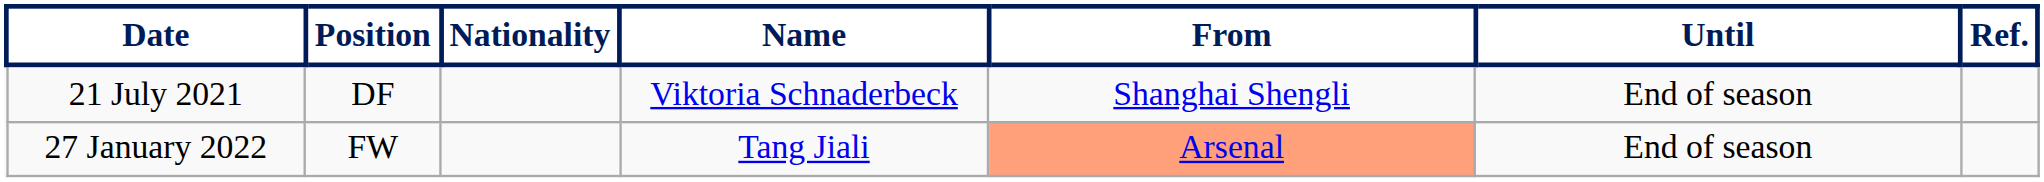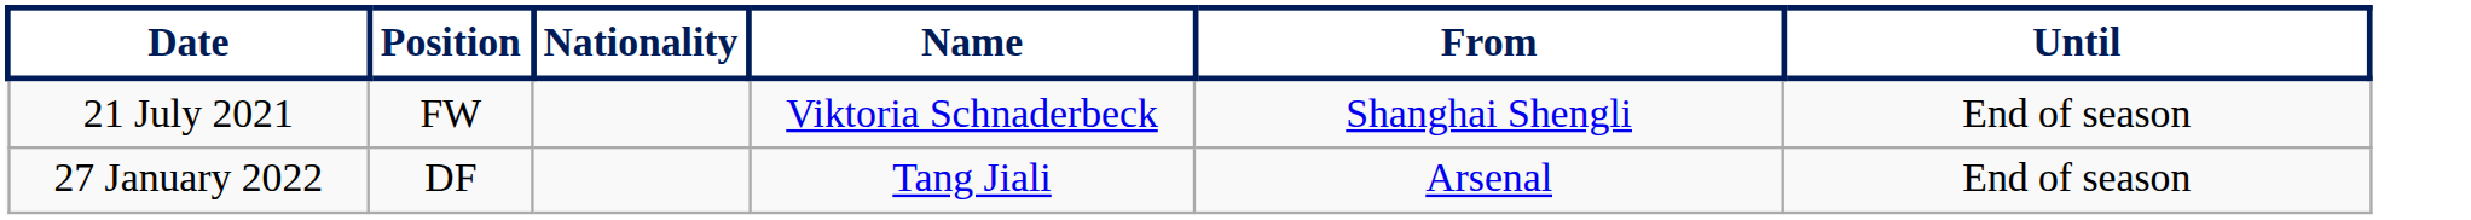 <table class="wikitable" style="text-align:center; font-size:90%; ">
 <tr>
 <th style="background:#fff;color:#001C58;border:2px solid #001C58; width:120px;">Date</th>
 <th style="background:#fff;color:#001C58;border:2px solid #001C58; width:50px;">Position</th>
 <th style="background:#fff;color:#001C58;border:2px solid #001C58; width:50px;">Nationality</th>
 <th style="background:#fff;color:#001C58;border:2px solid #001C58; width:150px;">Name</th>
 <th style="background:#fff;color:#001C58;border:2px solid #001C58; width:200px;">From</th>
 <th style="background:#fff;color:#001C58;border:2px solid #001C58; width:200px;">Until</th>
-<th style="background:#fff;color:#001C58;border:2px solid #001C58; width:25px;">Ref.</th>
 </tr>
 <tr>
 <td>21 July 2021</td>
-<td>DF</td>
+<td>FW</td>
 <td></td>
 <td><a href='#'>Viktoria Schnaderbeck</a></td>
 <td> <a href='#'>Shanghai Shengli</a></td>
 <td>End of season</td>
-<td></td>
 </tr>
 <tr>
 <td>27 January 2022</td>
-<td>FW</td>
+<td>DF</td>
 <td></td>
 <td><a href='#'>Tang Jiali</a></td>
-<td style="background: lightsalmon;"> <a href='#'>Arsenal</a></td>
+<td> <a href='#'>Arsenal</a></td>
 <td>End of season</td>
-<td></td>
 </tr>
 </table>
